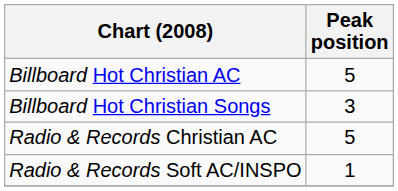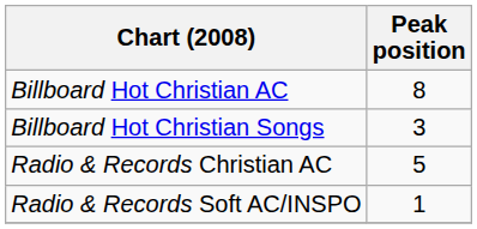 <table class="wikitable">
 <tr>
 <th>Chart (2008)</th>
 <th>Peak<br>position</th>
 </tr>
 <tr>
 <td><em>Billboard</em> <a href='#'>Hot Christian AC</a></td>
-<td align="center">5</td>
+<td align="center">8</td>
 </tr>
 <tr>
 <td><em>Billboard</em> <a href='#'>Hot Christian Songs</a></td>
 <td align="center">3</td>
 </tr>
 <tr>
 <td><em>Radio & Records</em> Christian AC</td>
 <td align="center">5</td>
 </tr>
 <tr>
 <td><em>Radio & Records</em> Soft AC/INSPO</td>
 <td align="center">1</td>
 </tr>
 <tr>
 </tr>
 </table>
